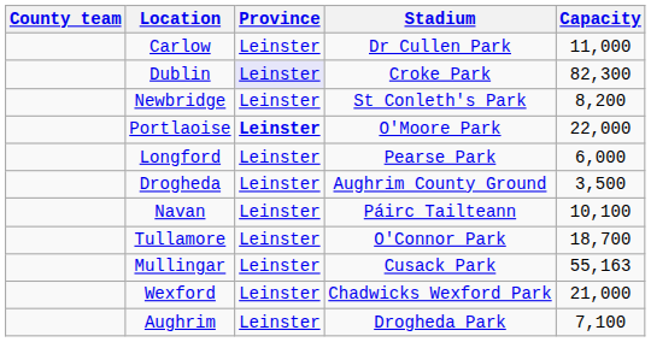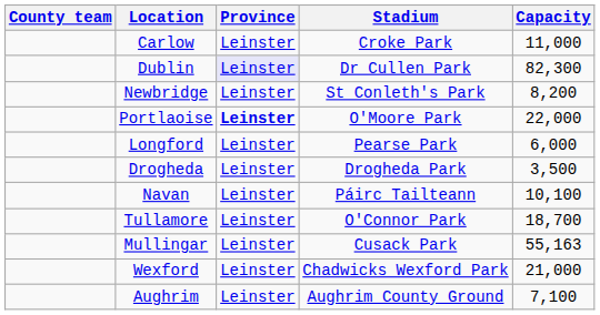 <table class="wikitable sortable" style="text-align:center">
 <tr>
 <th><a href='#'>County team</a></th>
 <th><a href='#'>Location</a></th>
 <th><a href='#'>Province</a></th>
 <th><a href='#'>Stadium</a></th>
 <th><a href='#'>Capacity</a></th>
 </tr>
 <tr>
 <td style="text-align:left"> </td>
 <td><a href='#'>Carlow</a></td>
 <td><a href='#'>Leinster</a></td>
-<td><a href='#'>Dr Cullen Park</a></td>
+<td><a href='#'>Croke Park</a></td>
 <td>11,000</td>
 </tr>
 <tr>
 <td style="text-align:left"> </td>
 <td><a href='#'>Dublin</a></td>
 <td style="background: lavender;"><a href='#'>Leinster</a></td>
-<td><a href='#'>Croke Park</a></td>
+<td><a href='#'>Dr Cullen Park</a></td>
 <td>82,300</td>
 </tr>
 <tr>
 <td style="text-align:left"> </td>
 <td><a href='#'>Newbridge</a></td>
 <td><a href='#'>Leinster</a></td>
 <td><a href='#'>St Conleth's Park</a></td>
 <td>8,200</td>
 </tr>
 <tr>
 <td style="text-align:left"> </td>
 <td><a href='#'>Portlaoise</a></td>
 <td><strong><a href='#'>Leinster</a></strong></td>
 <td><a href='#'>O'Moore Park</a></td>
 <td>22,000</td>
 </tr>
 <tr>
 <td style="text-align:left"> </td>
 <td><a href='#'>Longford</a></td>
 <td><a href='#'>Leinster</a></td>
 <td><a href='#'>Pearse Park</a></td>
 <td>6,000</td>
 </tr>
 <tr>
 <td style="text-align:left"> </td>
 <td><a href='#'>Drogheda</a></td>
 <td><a href='#'>Leinster</a></td>
-<td><a href='#'>Aughrim County Ground</a></td>
+<td><a href='#'>Drogheda Park</a></td>
 <td>3,500</td>
 </tr>
 <tr>
 <td style="text-align:left"> </td>
 <td><a href='#'>Navan</a></td>
 <td><a href='#'>Leinster</a></td>
 <td><a href='#'>Páirc Tailteann</a></td>
 <td>10,100</td>
 </tr>
 <tr>
 <td style="text-align:left"> </td>
 <td><a href='#'>Tullamore</a></td>
 <td><a href='#'>Leinster</a></td>
 <td><a href='#'>O'Connor Park</a></td>
 <td>18,700</td>
 </tr>
 <tr>
 <td style="text-align:left"> </td>
 <td><a href='#'>Mullingar</a></td>
 <td><a href='#'>Leinster</a></td>
 <td><a href='#'>Cusack Park</a></td>
 <td>55,163</td>
 </tr>
 <tr>
 <td style="text-align:left"> </td>
 <td><a href='#'>Wexford</a></td>
 <td><a href='#'>Leinster</a></td>
 <td><a href='#'>Chadwicks Wexford Park</a></td>
 <td>21,000</td>
 </tr>
 <tr>
 <td style="text-align:left"> </td>
 <td><a href='#'>Aughrim</a></td>
 <td><a href='#'>Leinster</a></td>
-<td><a href='#'>Drogheda Park</a></td>
+<td><a href='#'>Aughrim County Ground</a></td>
 <td>7,100</td>
 </tr>
 </table>
